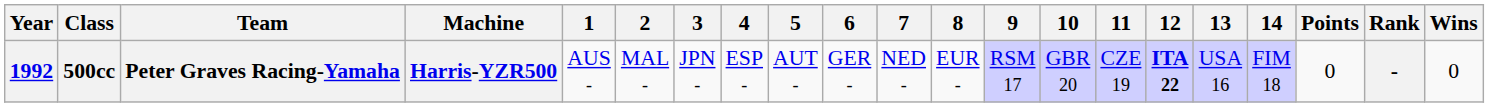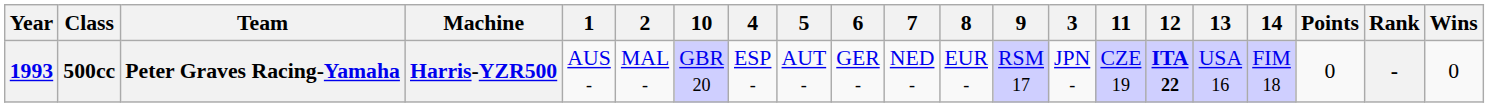 <table class="wikitable" style="text-align:center; font-size:95%">
 <tr>
 <th>Year</th>
 <th>Class</th>
 <th>Team</th>
 <th>Machine</th>
 <th>1</th>
 <th>2</th>
-<th>3</th>
+<th>10</th>
 <th>4</th>
 <th>5</th>
 <th>6</th>
 <th>7</th>
 <th>8</th>
 <th>9</th>
-<th>10</th>
+<th>3</th>
 <th>11</th>
 <th>12</th>
 <th>13</th>
 <th>14</th>
 <th>Points</th>
 <th>Rank</th>
 <th>Wins</th>
 </tr>
 <tr>
-<th><a href='#'>1992</a></th>
+<th><a href='#'>1993</a></th>
 <th>500cc</th>
 <th>Peter Graves Racing-<a href='#'>Yamaha</a></th>
 <th><a href='#'>Harris</a>-<a href='#'>YZR500</a></th>
 <td><a href='#'>AUS</a><br><small>-</small></td>
 <td><a href='#'>MAL</a><br><small>-</small></td>
-<td><a href='#'>JPN</a><br><small>-</small></td>
+<td style="background:#CFCFFF;"><a href='#'>GBR</a><br><small>20</small></td>
 <td><a href='#'>ESP</a><br><small>-</small></td>
 <td><a href='#'>AUT</a><br><small>-</small></td>
 <td><a href='#'>GER</a><br><small>-</small></td>
 <td><a href='#'>NED</a><br><small>-</small></td>
 <td><a href='#'>EUR</a><br><small>-</small></td>
 <td style="background:#CFCFFF;"><a href='#'>RSM</a><br><small>17</small></td>
-<td style="background:#CFCFFF;"><a href='#'>GBR</a><br><small>20</small></td>
+<td><a href='#'>JPN</a><br><small>-</small></td>
 <td style="background:#CFCFFF;"><a href='#'>CZE</a><br><small>19</small></td>
 <td style="background:#CFCFFF;"><strong><a href='#'>ITA</a><br><small>22</small></strong></td>
 <td style="background:#CFCFFF;"><a href='#'>USA</a><br><small>16</small></td>
 <td style="background:#CFCFFF;"><a href='#'>FIM</a><br><small>18</small></td>
 <td>0</td>
 <th>-</th>
 <td>0</td>
 </tr>
 </table>
